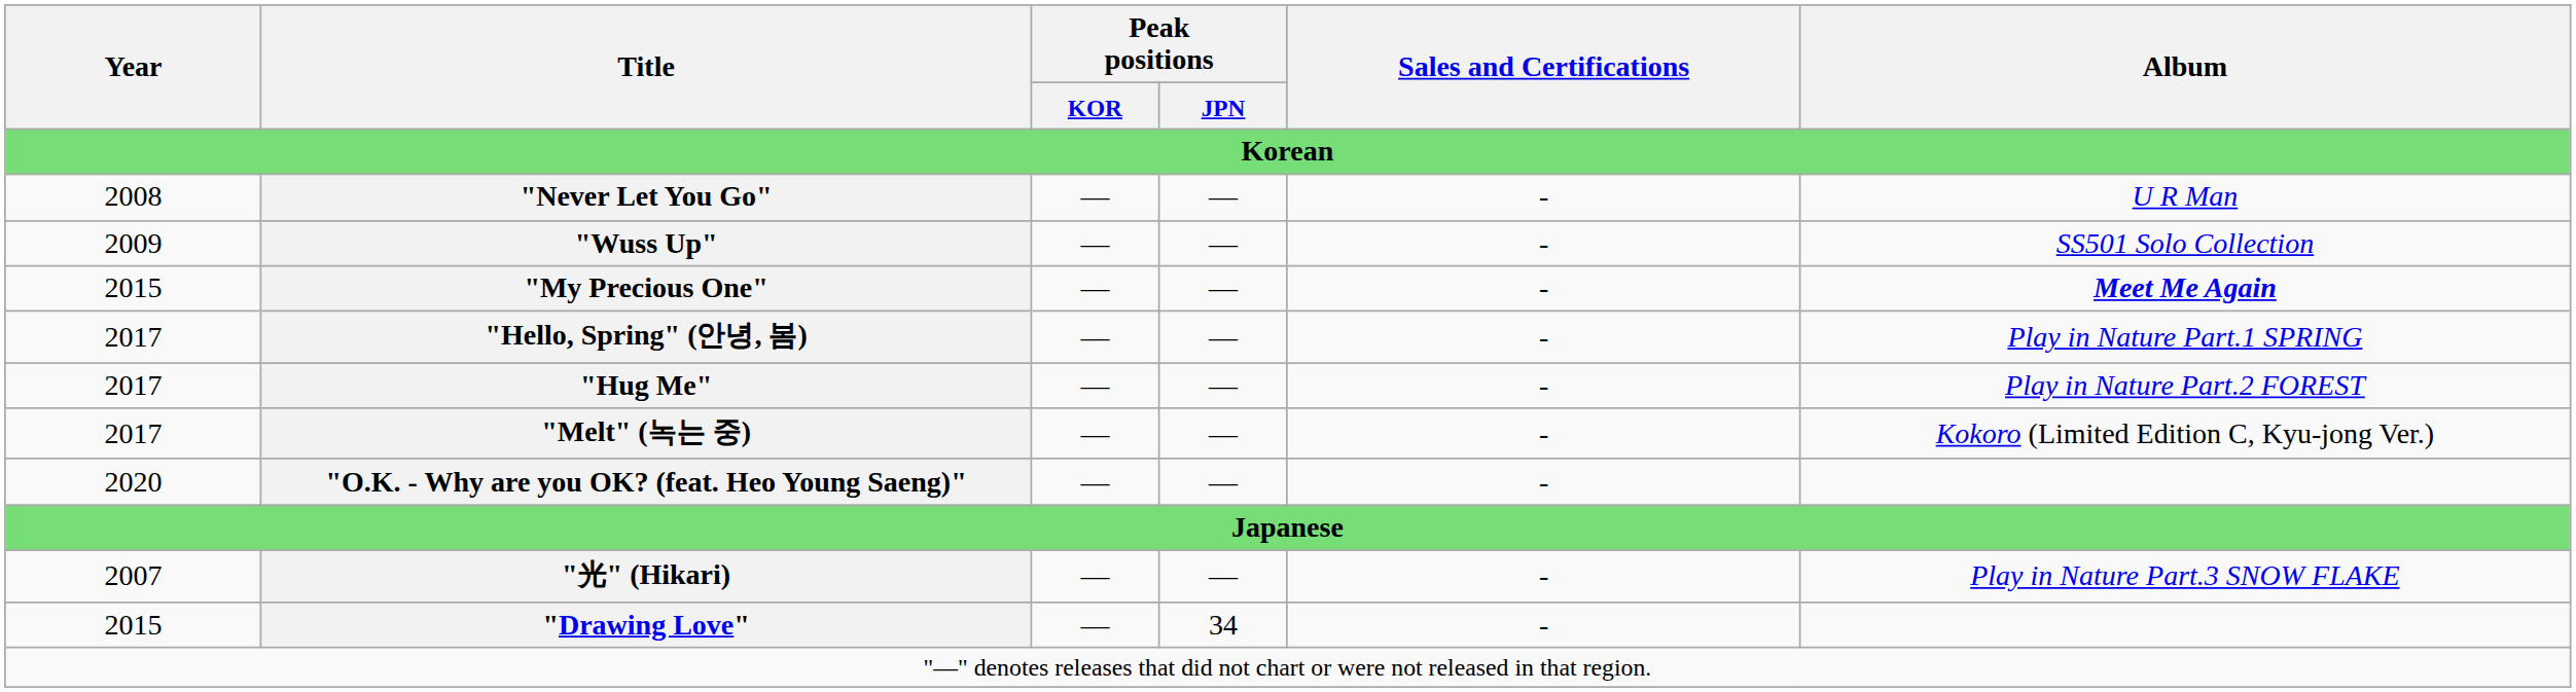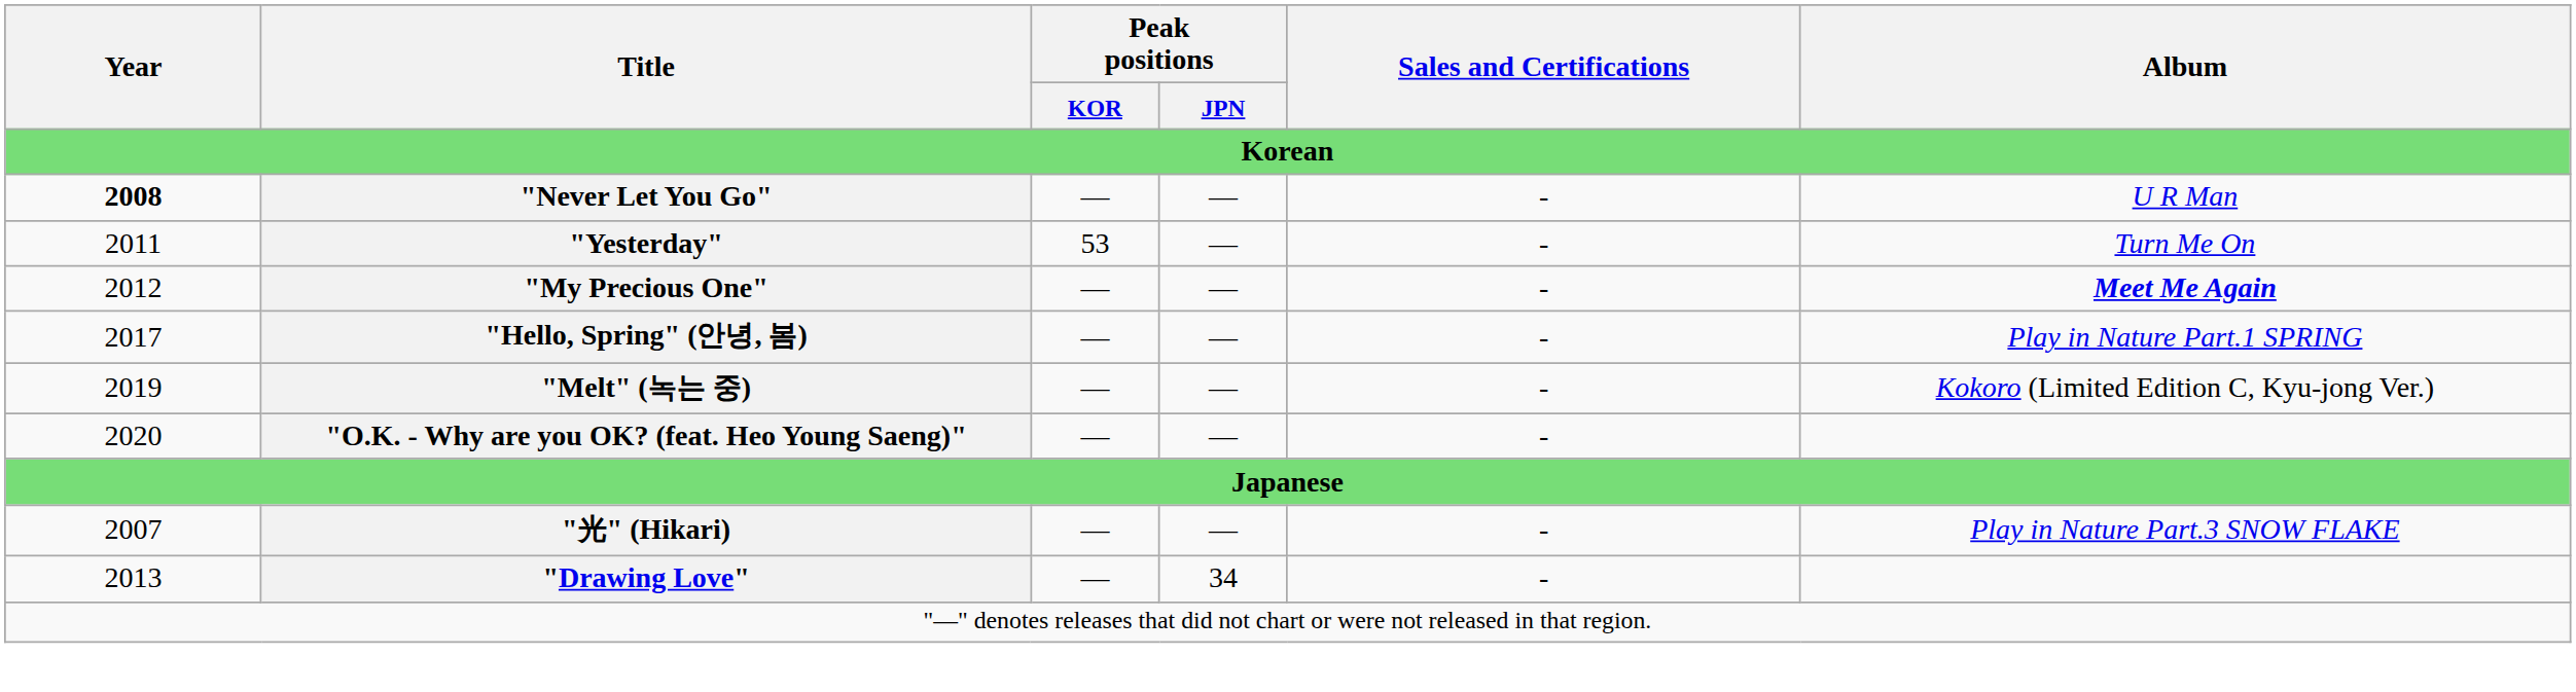 <table class="wikitable plainrowheaders" style="width:90%; text-align:center;">
 <tr>
 <th rowspan=2 width=10%>Year</th>
 <th rowspan="2" width=30%>Title</th>
 <th colspan="2" width=10%>Peak<br>positions</th>
 <th rowspan="2" width=20%><a href='#'>Sales and Certifications</a></th>
 <th rowspan=2 width=30%>Album</th>
 </tr>
 <tr>
 <th style="width:2.5em;"><small><strong><a href='#'>KOR</a></strong><br></small></th>
 <th style="width:2.5em;"><small><strong><a href='#'>JPN</a></strong><br></small></th>
 </tr>
 <tr>
 <th colspan=6 style="background:#77DD77;">Korean</th>
 </tr>
 <tr>
-<td>2008</td>
+<td><strong>2008</strong></td>
 <th scope=row>"Never Let You Go"</th>
 <td>—</td>
 <td>—</td>
 <td>-</td>
 <td><em><a href='#'>U R Man</a></em></td>
 </tr>
 <tr>
-<td>2009</td>
-<th scope=row>"Wuss Up"</th>
-<td>—</td>
+<td>2011</td>
+<th scope=row>"Yesterday"</th>
+<td>53</td>
 <td>—</td>
 <td>-</td>
-<td><em><a href='#'>SS501 Solo Collection</a></em></td>
+<td><em><a href='#'>Turn Me On</a></em></td>
 </tr>
 <tr>
-<td>2015</td>
+<td>2012</td>
 <th scope=row>"My Precious One"</th>
 <td>—</td>
 <td>—</td>
 <td>-</td>
 <td><strong><em><a href='#'>Meet Me Again</a></em></strong></td>
 </tr>
 <tr>
 <td>2017</td>
 <th scope=row>"Hello, Spring" (안녕, 봄)</th>
 <td>—</td>
 <td>—</td>
 <td>-</td>
 <td><em><a href='#'>Play in Nature Part.1 SPRING</a></em></td>
 </tr>
 <tr>
-<td>2017</td>
-<th scope=row>"Hug Me"</th>
-<td>—</td>
-<td>—</td>
-<td>-</td>
-<td><em><a href='#'>Play in Nature Part.2 FOREST</a></em></td>
-</tr>
-<tr>
-<td>2017</td>
+<td>2019</td>
 <th scope=row>"Melt" (녹는 중)</th>
 <td>—</td>
 <td>—</td>
 <td>-</td>
 <td><em><a href='#'>Kokoro</a></em> (Limited Edition C, Kyu-jong Ver.)</td>
 </tr>
 <tr>
 <td>2020</td>
 <th scope=row>"O.K. - Why are you OK? (feat. Heo Young Saeng)"</th>
 <td>—</td>
 <td>—</td>
 <td>-</td>
 <td></td>
 </tr>
 <tr>
 <th colspan=6 style="background:#77DD77;">Japanese</th>
 </tr>
 <tr>
 <td>2007</td>
 <th scope=row>"光" (Hikari)</th>
 <td>—</td>
 <td>—</td>
 <td>-</td>
 <td><em><a href='#'>Play in Nature Part.3 SNOW FLAKE</a></em></td>
 </tr>
 <tr>
-<td>2015</td>
+<td>2013</td>
 <th scope=row>"<a href='#'>Drawing Love</a>"</th>
 <td>—</td>
 <td>34</td>
 <td>-</td>
 <td></td>
 </tr>
 <tr>
 <td colspan="6" style="font-size: 85%;">"—" denotes releases that did not chart or were not released in that region.</td>
 </tr>
 </table>
